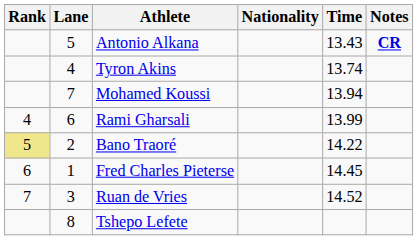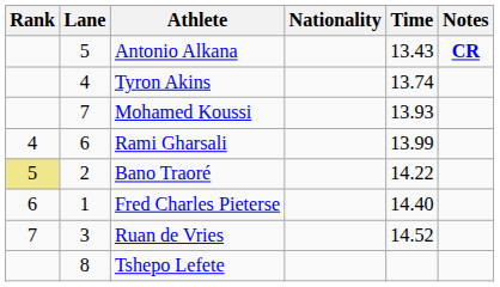 <table class="wikitable sortable" style="text-align:center">
 <tr>
 <th>Rank</th>
 <th>Lane</th>
 <th>Athlete</th>
 <th>Nationality</th>
 <th>Time</th>
 <th>Notes</th>
 </tr>
 <tr>
 <td></td>
 <td>5</td>
 <td align="left"><a href='#'>Antonio Alkana</a></td>
 <td align=left></td>
 <td>13.43</td>
 <td><strong><a href='#'>CR</a></strong></td>
 </tr>
 <tr>
 <td></td>
 <td>4</td>
 <td align="left"><a href='#'>Tyron Akins</a></td>
 <td align=left></td>
 <td>13.74</td>
 <td></td>
 </tr>
 <tr>
 <td></td>
 <td>7</td>
 <td align="left"><a href='#'>Mohamed Koussi</a></td>
 <td align=left></td>
-<td>13.94</td>
+<td>13.93</td>
 <td></td>
 </tr>
 <tr>
 <td>4</td>
 <td>6</td>
 <td align="left"><a href='#'>Rami Gharsali</a></td>
 <td align=left></td>
 <td>13.99</td>
 <td></td>
 </tr>
 <tr>
 <td style="background: khaki;">5</td>
 <td>2</td>
 <td align="left"><a href='#'>Bano Traoré</a></td>
 <td align=left></td>
 <td>14.22</td>
 <td></td>
 </tr>
 <tr>
 <td>6</td>
 <td>1</td>
 <td align="left"><a href='#'>Fred Charles Pieterse</a></td>
 <td align=left></td>
-<td>14.45</td>
+<td>14.40</td>
 <td></td>
 </tr>
 <tr>
 <td>7</td>
 <td>3</td>
 <td align="left"><a href='#'>Ruan de Vries</a></td>
 <td align=left></td>
 <td>14.52</td>
 <td></td>
 </tr>
 <tr>
 <td></td>
 <td>8</td>
 <td align="left"><a href='#'>Tshepo Lefete</a></td>
 <td align=left></td>
 <td></td>
 <td></td>
 </tr>
 </table>
